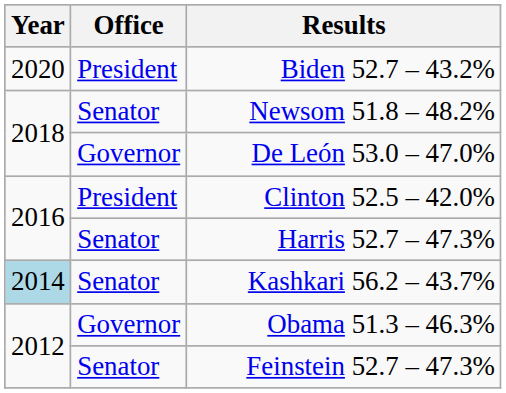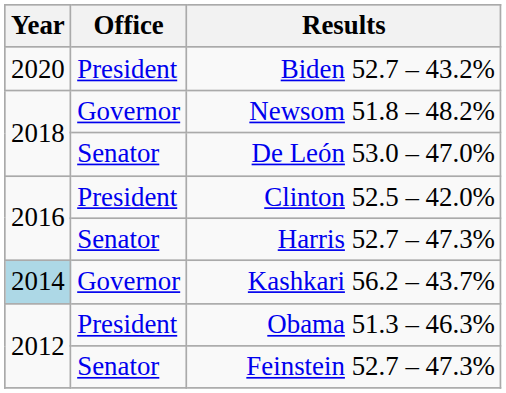 <table class=wikitable>
 <tr>
 <th width="30">Year</th>
 <th width="60">Office</th>
 <th width="180">Results</th>
 </tr>
 <tr>
 <td>2020</td>
 <td><a href='#'>President</a></td>
 <td align="right" ><a href='#'>Biden</a> 52.7 – 43.2%</td>
 </tr>
 <tr>
 <td rowspan="2">2018</td>
-<td><a href='#'>Senator</a></td>
+<td><a href='#'>Governor</a></td>
 <td align="right" ><a href='#'>Newsom</a> 51.8 – 48.2%</td>
 </tr>
 <tr>
-<td><a href='#'>Governor</a></td>
+<td><a href='#'>Senator</a></td>
 <td align="right" ><a href='#'>De León</a> 53.0 – 47.0%</td>
 </tr>
 <tr>
 <td rowspan="2">2016</td>
 <td><a href='#'>President</a></td>
 <td align="right" ><a href='#'>Clinton</a> 52.5 – 42.0%</td>
 </tr>
 <tr>
 <td><a href='#'>Senator</a></td>
 <td align="right" ><a href='#'>Harris</a> 52.7 – 47.3%</td>
 </tr>
 <tr>
 <td style="background: lightblue;">2014</td>
-<td><a href='#'>Senator</a></td>
+<td><a href='#'>Governor</a></td>
 <td align="right" ><a href='#'>Kashkari</a> 56.2 – 43.7%</td>
 </tr>
 <tr>
 <td rowspan="2">2012</td>
-<td><a href='#'>Governor</a></td>
+<td><a href='#'>President</a></td>
 <td align="right" ><a href='#'>Obama</a> 51.3 – 46.3%</td>
 </tr>
 <tr>
 <td><a href='#'>Senator</a></td>
 <td align="right" ><a href='#'>Feinstein</a> 52.7 – 47.3%</td>
 </tr>
 </table>
